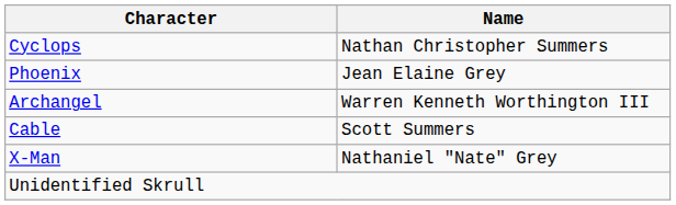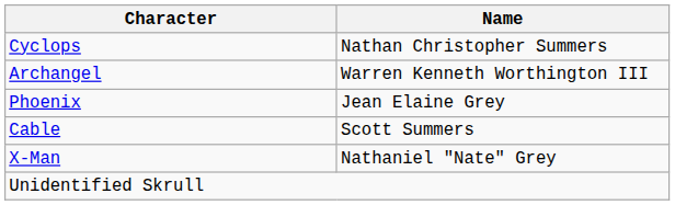 <table class="wikitable sortable " style="width:40%;">
 <tr>
 <th style="width:20%;">Character</th>
 <th style="width:20%;">Name</th>
 </tr>
 <tr>
 <td><a href='#'>Cyclops</a></td>
 <td>Nathan Christopher Summers</td>
 </tr>
 <tr>
+<td><a href='#'>Archangel</a></td>
+<td>Warren Kenneth Worthington III</td>
+</tr>
+<tr>
 <td><a href='#'>Phoenix</a></td>
 <td>Jean Elaine Grey</td>
-</tr>
-<tr>
-<td><a href='#'>Archangel</a></td>
-<td>Warren Kenneth Worthington III</td>
 </tr>
 <tr>
 <td><a href='#'>Cable</a></td>
 <td>Scott Summers</td>
 </tr>
 <tr>
 <td><a href='#'>X-Man</a></td>
 <td>Nathaniel "Nate" Grey</td>
 </tr>
 <tr>
 <td colspan=2>Unidentified Skrull</td>
 </tr>
 </table>
